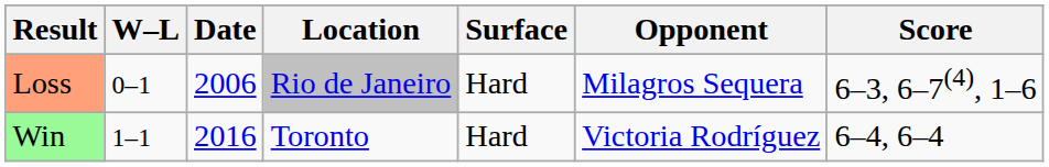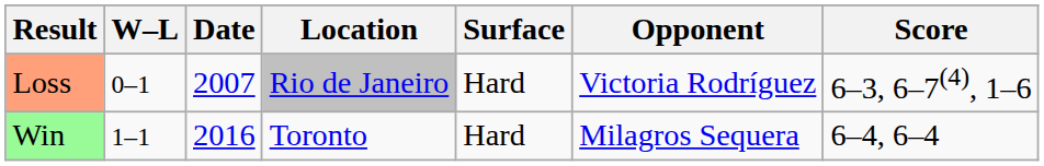 <table class="sortable wikitable">
 <tr>
 <th>Result</th>
 <th class="unsortable">W–L</th>
 <th>Date</th>
 <th>Location</th>
 <th>Surface</th>
 <th>Opponent</th>
 <th class="unsortable">Score</th>
 </tr>
 <tr>
 <td style="background:#FFA07A;">Loss</td>
 <td><small>0–1</small></td>
-<td><a href='#'>2006</a></td>
+<td><a href='#'>2007</a></td>
 <td style="background:silver;"><a href='#'>Rio de Janeiro</a></td>
 <td>Hard</td>
-<td> <a href='#'>Milagros Sequera</a></td>
+<td> <a href='#'>Victoria Rodríguez</a></td>
 <td>6–3, 6–7<sup>(4)</sup>, 1–6</td>
 </tr>
 <tr>
 <td bgcolor=98FB98>Win</td>
 <td><small>1–1</small></td>
 <td><a href='#'>2016</a></td>
 <td style="background:Golden;"><a href='#'>Toronto</a></td>
 <td>Hard</td>
-<td> <a href='#'>Victoria Rodríguez</a></td>
+<td> <a href='#'>Milagros Sequera</a></td>
 <td>6–4, 6–4</td>
 </tr>
 </table>
